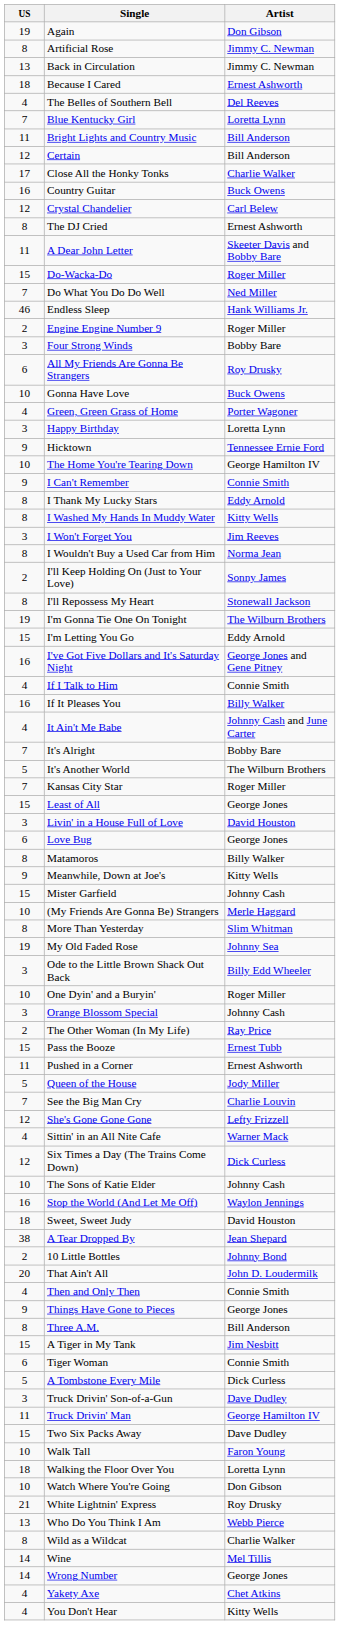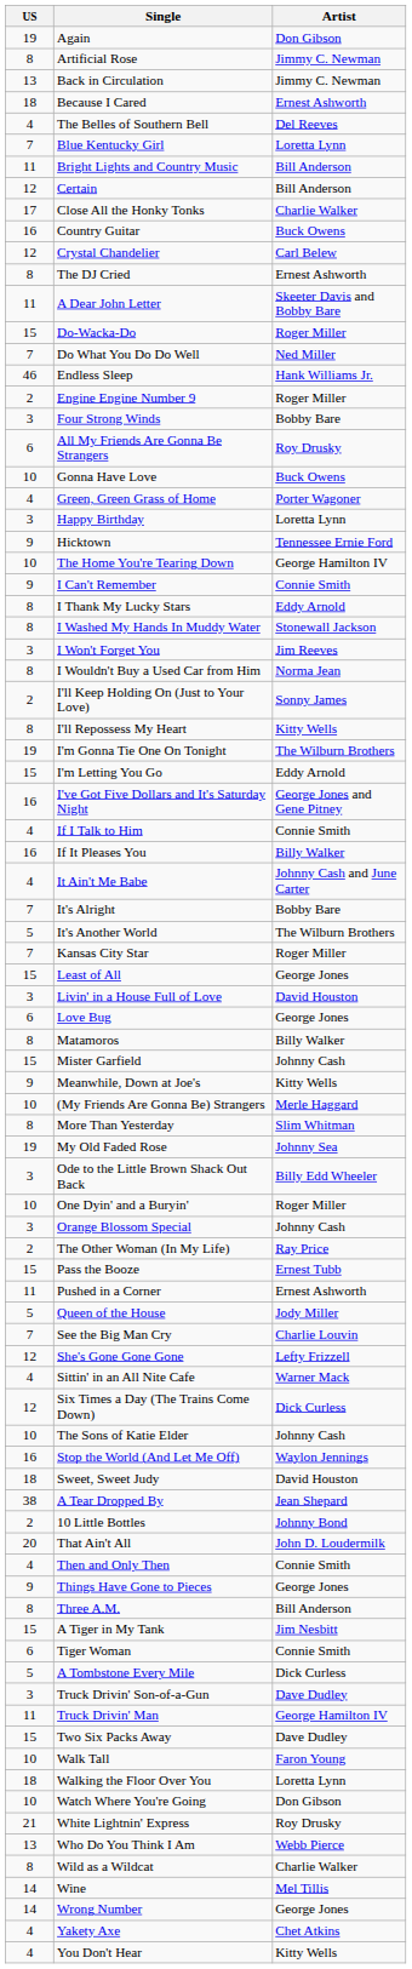 <table class="wikitable sortable">
 <tr>
 <th width="50"><small>US</small></th>
 <th width="250">Single</th>
 <th width="150">Artist</th>
 </tr>
 <tr>
 <td align="center">19</td>
 <td>Again</td>
 <td><a href='#'>Don Gibson</a></td>
 </tr>
 <tr>
 <td align="center">8</td>
 <td>Artificial Rose</td>
 <td><a href='#'>Jimmy C. Newman</a></td>
 </tr>
 <tr>
 <td align="center">13</td>
 <td>Back in Circulation</td>
 <td>Jimmy C. Newman</td>
 </tr>
 <tr>
 <td align="center">18</td>
 <td>Because I Cared</td>
 <td><a href='#'>Ernest Ashworth</a></td>
 </tr>
 <tr>
 <td align="center">4</td>
 <td>The Belles of Southern Bell</td>
 <td><a href='#'>Del Reeves</a></td>
 </tr>
 <tr>
 <td align="center">7</td>
 <td><a href='#'>Blue Kentucky Girl</a></td>
 <td><a href='#'>Loretta Lynn</a></td>
 </tr>
 <tr>
 <td align="center">11</td>
 <td><a href='#'>Bright Lights and Country Music</a></td>
 <td><a href='#'>Bill Anderson</a></td>
 </tr>
 <tr>
 <td align="center">12</td>
 <td><a href='#'>Certain</a></td>
 <td>Bill Anderson</td>
 </tr>
 <tr>
 <td align="center">17</td>
 <td>Close All the Honky Tonks</td>
 <td><a href='#'>Charlie Walker</a></td>
 </tr>
 <tr>
 <td align="center">16</td>
 <td>Country Guitar</td>
 <td><a href='#'>Buck Owens</a></td>
 </tr>
 <tr>
 <td align="center">12</td>
 <td><a href='#'>Crystal Chandelier</a></td>
 <td><a href='#'>Carl Belew</a></td>
 </tr>
 <tr>
 <td align="center">8</td>
 <td>The DJ Cried</td>
 <td>Ernest Ashworth</td>
 </tr>
 <tr>
 <td align="center">11</td>
 <td><a href='#'>A Dear John Letter</a></td>
 <td><a href='#'>Skeeter Davis</a> and <a href='#'>Bobby Bare</a></td>
 </tr>
 <tr>
 <td align="center">15</td>
 <td><a href='#'>Do-Wacka-Do</a></td>
 <td><a href='#'>Roger Miller</a></td>
 </tr>
 <tr>
 <td align="center">7</td>
 <td>Do What You Do Do Well</td>
 <td><a href='#'>Ned Miller</a></td>
 </tr>
 <tr>
 <td align="center">46</td>
 <td>Endless Sleep</td>
 <td><a href='#'>Hank Williams Jr.</a></td>
 </tr>
 <tr>
 <td align="center">2</td>
 <td><a href='#'>Engine Engine Number 9</a></td>
 <td>Roger Miller</td>
 </tr>
 <tr>
 <td align="center">3</td>
 <td><a href='#'>Four Strong Winds</a></td>
 <td>Bobby Bare</td>
 </tr>
 <tr>
 <td align="center">6</td>
 <td><a href='#'>All My Friends Are Gonna Be Strangers</a></td>
 <td><a href='#'>Roy Drusky</a></td>
 </tr>
 <tr>
 <td align="center">10</td>
 <td>Gonna Have Love</td>
 <td><a href='#'>Buck Owens</a></td>
 </tr>
 <tr>
 <td align="center">4</td>
 <td><a href='#'>Green, Green Grass of Home</a></td>
 <td><a href='#'>Porter Wagoner</a></td>
 </tr>
 <tr>
 <td align="center">3</td>
 <td><a href='#'>Happy Birthday</a></td>
 <td>Loretta Lynn</td>
 </tr>
 <tr>
 <td align="center">9</td>
 <td>Hicktown</td>
 <td><a href='#'>Tennessee Ernie Ford</a></td>
 </tr>
 <tr>
 <td align="center">10</td>
 <td><a href='#'>The Home You're Tearing Down</a></td>
 <td>George Hamilton IV</td>
 </tr>
 <tr>
 <td align="center">9</td>
 <td><a href='#'>I Can't Remember</a></td>
 <td><a href='#'>Connie Smith</a></td>
 </tr>
 <tr>
 <td align="center">8</td>
 <td>I Thank My Lucky Stars</td>
 <td><a href='#'>Eddy Arnold</a></td>
 </tr>
 <tr>
 <td align="center">8</td>
 <td><a href='#'>I Washed My Hands In Muddy Water</a></td>
-<td><a href='#'>Kitty Wells</a></td>
+<td><a href='#'>Stonewall Jackson</a></td>
 </tr>
 <tr>
 <td align="center">3</td>
 <td><a href='#'>I Won't Forget You</a></td>
 <td><a href='#'>Jim Reeves</a></td>
 </tr>
 <tr>
 <td align="center">8</td>
 <td>I Wouldn't Buy a Used Car from Him</td>
 <td><a href='#'>Norma Jean</a></td>
 </tr>
 <tr>
 <td align="center">2</td>
 <td>I'll Keep Holding On (Just to Your Love)</td>
 <td><a href='#'>Sonny James</a></td>
 </tr>
 <tr>
 <td align="center">8</td>
 <td>I'll Repossess My Heart</td>
-<td><a href='#'>Stonewall Jackson</a></td>
+<td><a href='#'>Kitty Wells</a></td>
 </tr>
 <tr>
 <td align="center">19</td>
 <td>I'm Gonna Tie One On Tonight</td>
 <td><a href='#'>The Wilburn Brothers</a></td>
 </tr>
 <tr>
 <td align="center">15</td>
 <td>I'm Letting You Go</td>
 <td>Eddy Arnold</td>
 </tr>
 <tr>
 <td align="center">16</td>
 <td><a href='#'>I've Got Five Dollars and It's Saturday Night</a></td>
 <td><a href='#'>George Jones</a> and <a href='#'>Gene Pitney</a></td>
 </tr>
 <tr>
 <td align="center">4</td>
 <td><a href='#'>If I Talk to Him</a></td>
 <td>Connie Smith</td>
 </tr>
 <tr>
 <td align="center">16</td>
 <td>If It Pleases You</td>
 <td><a href='#'>Billy Walker</a></td>
 </tr>
 <tr>
 <td align="center">4</td>
 <td><a href='#'>It Ain't Me Babe</a></td>
 <td><a href='#'>Johnny Cash</a> and <a href='#'>June Carter</a></td>
 </tr>
 <tr>
 <td align="center">7</td>
 <td>It's Alright</td>
 <td>Bobby Bare</td>
 </tr>
 <tr>
 <td align="center">5</td>
 <td>It's Another World</td>
 <td>The Wilburn Brothers</td>
 </tr>
 <tr>
 <td align="center">7</td>
 <td>Kansas City Star</td>
 <td>Roger Miller</td>
 </tr>
 <tr>
 <td align="center">15</td>
 <td><a href='#'>Least of All</a></td>
 <td>George Jones</td>
 </tr>
 <tr>
 <td align="center">3</td>
 <td><a href='#'>Livin' in a House Full of Love</a></td>
 <td><a href='#'>David Houston</a></td>
 </tr>
 <tr>
 <td align="center">6</td>
 <td><a href='#'>Love Bug</a></td>
 <td>George Jones</td>
 </tr>
 <tr>
 <td align="center">8</td>
 <td>Matamoros</td>
 <td>Billy Walker</td>
 </tr>
 <tr>
+<td align="center">15</td>
+<td>Mister Garfield</td>
+<td>Johnny Cash</td>
+</tr>
+<tr>
 <td align="center">9</td>
 <td>Meanwhile, Down at Joe's</td>
 <td>Kitty Wells</td>
-</tr>
-<tr>
-<td align="center">15</td>
-<td>Mister Garfield</td>
-<td>Johnny Cash</td>
 </tr>
 <tr>
 <td align="center">10</td>
 <td>(My Friends Are Gonna Be) Strangers</td>
 <td><a href='#'>Merle Haggard</a></td>
 </tr>
 <tr>
 <td align="center">8</td>
 <td>More Than Yesterday</td>
 <td><a href='#'>Slim Whitman</a></td>
 </tr>
 <tr>
 <td align="center">19</td>
 <td>My Old Faded Rose</td>
 <td><a href='#'>Johnny Sea</a></td>
 </tr>
 <tr>
 <td align="center">3</td>
 <td>Ode to the Little Brown Shack Out Back</td>
 <td><a href='#'>Billy Edd Wheeler</a></td>
 </tr>
 <tr>
 <td align="center">10</td>
 <td>One Dyin' and a Buryin'</td>
 <td>Roger Miller</td>
 </tr>
 <tr>
 <td align="center">3</td>
 <td><a href='#'>Orange Blossom Special</a></td>
 <td>Johnny Cash</td>
 </tr>
 <tr>
 <td align="center">2</td>
 <td>The Other Woman (In My Life)</td>
 <td><a href='#'>Ray Price</a></td>
 </tr>
 <tr>
 <td align="center">15</td>
 <td>Pass the Booze</td>
 <td><a href='#'>Ernest Tubb</a></td>
 </tr>
 <tr>
 <td align="center">11</td>
 <td>Pushed in a Corner</td>
 <td>Ernest Ashworth</td>
 </tr>
 <tr>
 <td align="center">5</td>
 <td><a href='#'>Queen of the House</a></td>
 <td><a href='#'>Jody Miller</a></td>
 </tr>
 <tr>
 <td align="center">7</td>
 <td>See the Big Man Cry</td>
 <td><a href='#'>Charlie Louvin</a></td>
 </tr>
 <tr>
 <td align="center">12</td>
 <td><a href='#'>She's Gone Gone Gone</a></td>
 <td><a href='#'>Lefty Frizzell</a></td>
 </tr>
 <tr>
 <td align="center">4</td>
 <td>Sittin' in an All Nite Cafe</td>
 <td><a href='#'>Warner Mack</a></td>
 </tr>
 <tr>
 <td align="center">12</td>
 <td>Six Times a Day (The Trains Come Down)</td>
 <td><a href='#'>Dick Curless</a></td>
 </tr>
 <tr>
 <td align="center">10</td>
 <td>The Sons of Katie Elder</td>
 <td>Johnny Cash</td>
 </tr>
 <tr>
 <td align="center">16</td>
 <td><a href='#'>Stop the World (And Let Me Off)</a></td>
 <td><a href='#'>Waylon Jennings</a></td>
 </tr>
 <tr>
 <td align="center">18</td>
 <td>Sweet, Sweet Judy</td>
 <td>David Houston</td>
 </tr>
 <tr>
 <td align="center">38</td>
 <td><a href='#'>A Tear Dropped By</a></td>
 <td><a href='#'>Jean Shepard</a></td>
 </tr>
 <tr>
 <td align="center">2</td>
 <td>10 Little Bottles</td>
 <td><a href='#'>Johnny Bond</a></td>
 </tr>
 <tr>
 <td align="center">20</td>
 <td>That Ain't All</td>
 <td><a href='#'>John D. Loudermilk</a></td>
 </tr>
 <tr>
 <td align="center">4</td>
 <td><a href='#'>Then and Only Then</a></td>
 <td>Connie Smith</td>
 </tr>
 <tr>
 <td align="center">9</td>
 <td><a href='#'>Things Have Gone to Pieces</a></td>
 <td>George Jones</td>
 </tr>
 <tr>
 <td align="center">8</td>
 <td><a href='#'>Three A.M.</a></td>
 <td>Bill Anderson</td>
 </tr>
 <tr>
 <td align="center">15</td>
 <td>A Tiger in My Tank</td>
 <td><a href='#'>Jim Nesbitt</a></td>
 </tr>
 <tr>
 <td align="center">6</td>
 <td>Tiger Woman</td>
 <td>Connie Smith</td>
 </tr>
 <tr>
 <td align="center">5</td>
 <td><a href='#'>A Tombstone Every Mile</a></td>
 <td>Dick Curless</td>
 </tr>
 <tr>
 <td align="center">3</td>
 <td>Truck Drivin' Son-of-a-Gun</td>
 <td><a href='#'>Dave Dudley</a></td>
 </tr>
 <tr>
 <td align="center">11</td>
 <td><a href='#'>Truck Drivin' Man</a></td>
 <td><a href='#'>George Hamilton IV</a></td>
 </tr>
 <tr>
 <td align="center">15</td>
 <td>Two Six Packs Away</td>
 <td>Dave Dudley</td>
 </tr>
 <tr>
 <td align="center">10</td>
 <td>Walk Tall</td>
 <td><a href='#'>Faron Young</a></td>
 </tr>
 <tr>
 <td align="center">18</td>
 <td>Walking the Floor Over You</td>
 <td>Loretta Lynn</td>
 </tr>
 <tr>
 <td align="center">10</td>
 <td>Watch Where You're Going</td>
 <td>Don Gibson</td>
 </tr>
 <tr>
 <td align="center">21</td>
 <td>White Lightnin' Express</td>
 <td>Roy Drusky</td>
 </tr>
 <tr>
 <td align="center">13</td>
 <td>Who Do You Think I Am</td>
 <td><a href='#'>Webb Pierce</a></td>
 </tr>
 <tr>
 <td align="center">8</td>
 <td>Wild as a Wildcat</td>
 <td>Charlie Walker</td>
 </tr>
 <tr>
 <td align="center">14</td>
 <td>Wine</td>
 <td><a href='#'>Mel Tillis</a></td>
 </tr>
 <tr>
 <td align="center">14</td>
 <td><a href='#'>Wrong Number</a></td>
 <td>George Jones</td>
 </tr>
 <tr>
 <td align="center">4</td>
 <td><a href='#'>Yakety Axe</a></td>
 <td><a href='#'>Chet Atkins</a></td>
 </tr>
 <tr>
 <td align="center">4</td>
 <td>You Don't Hear</td>
 <td>Kitty Wells</td>
 </tr>
 </table>
